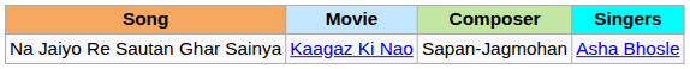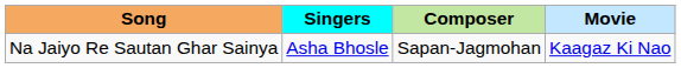 <table class="wikitable sortable">
 <tr>
 <th style="background:#f4a860">Song</th>
+<th style="background:#00ffff">Singers</th>
+<th style="background:#c2e7a3">Composer</th>
 <th style="background:#c2e7ff">Movie</th>
-<th style="background:#c2e7a3">Composer</th>
-<th style="background:#00ffff">Singers</th>
 </tr>
 <tr>
 <td>Na Jaiyo Re Sautan Ghar Sainya</td>
+<td><a href='#'>Asha Bhosle</a></td>
+<td>Sapan-Jagmohan</td>
 <td><a href='#'>Kaagaz Ki Nao</a></td>
-<td>Sapan-Jagmohan</td>
-<td><a href='#'>Asha Bhosle</a></td>
 </tr>
 </table>
